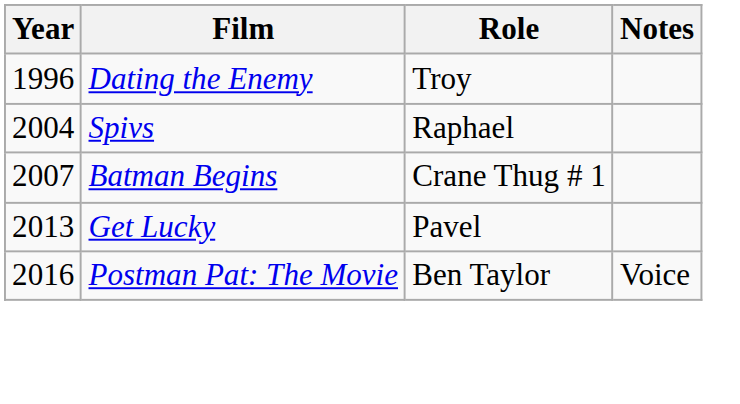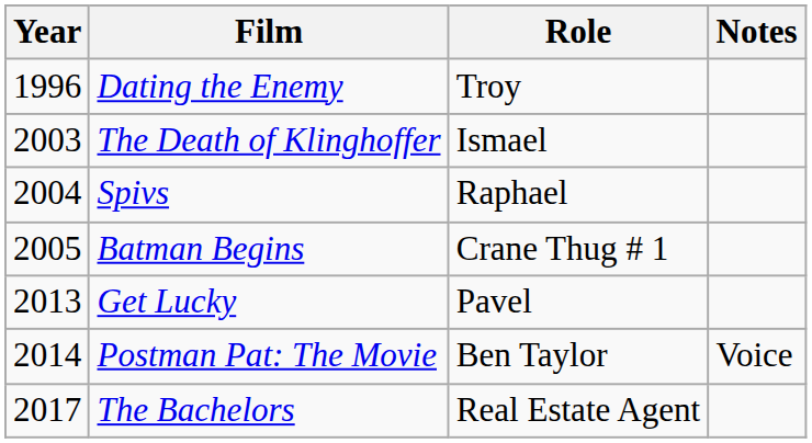 <table class="wikitable" style="font-size: 100%;">
 <tr>
 <th>Year</th>
 <th>Film</th>
 <th>Role</th>
 <th>Notes</th>
 </tr>
 <tr>
 <td rowspan="1">1996</td>
 <td><em><a href='#'>Dating the Enemy</a></em></td>
 <td>Troy</td>
 <td></td>
 </tr>
 <tr>
+<td rowspan="1">2003</td>
+<td><em><a href='#'>The Death of Klinghoffer</a></em></td>
+<td>Ismael</td>
+<td></td>
+</tr>
+<tr>
 <td rowspan="1">2004</td>
 <td><em><a href='#'>Spivs</a></em></td>
 <td>Raphael</td>
 <td></td>
 </tr>
 <tr>
-<td rowspan="1">2007</td>
+<td rowspan="1">2005</td>
 <td><em><a href='#'>Batman Begins</a></em></td>
 <td>Crane Thug # 1</td>
 <td></td>
 </tr>
 <tr>
 <td rowspan="1">2013</td>
 <td><em><a href='#'>Get Lucky</a></em></td>
 <td>Pavel</td>
 <td></td>
 </tr>
 <tr>
-<td rowspan="1">2016</td>
+<td rowspan="1">2014</td>
 <td><em><a href='#'>Postman Pat: The Movie</a></em></td>
 <td>Ben Taylor</td>
 <td>Voice</td>
 </tr>
+<tr>
+<td rowspan="1">2017</td>
+<td><em><a href='#'>The Bachelors</a></em></td>
+<td>Real Estate Agent</td>
+<td></td>
+</tr>
 </table>
